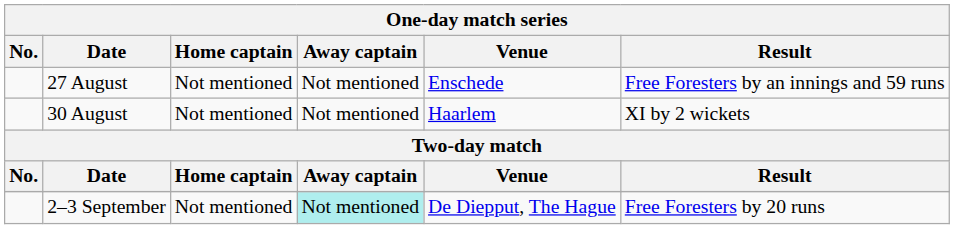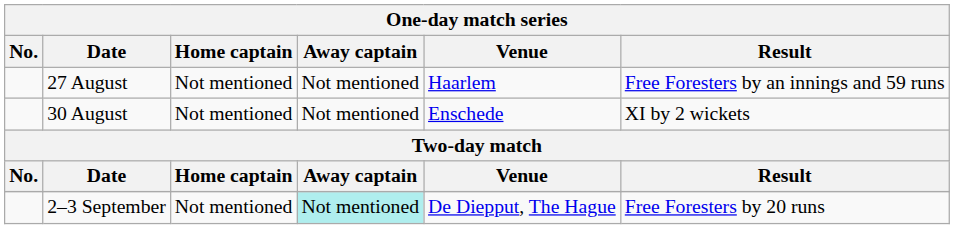 <table class="wikitable">
 <tr>
 <th colspan="9">One-day match series</th>
 </tr>
 <tr>
 <th>No.</th>
 <th>Date</th>
 <th>Home captain</th>
 <th>Away captain</th>
 <th>Venue</th>
 <th>Result</th>
 </tr>
 <tr>
 <td></td>
 <td>27 August</td>
 <td>Not mentioned</td>
 <td>Not mentioned</td>
-<td><a href='#'>Enschede</a></td>
+<td><a href='#'>Haarlem</a></td>
 <td><a href='#'>Free Foresters</a> by an innings and 59 runs</td>
 </tr>
 <tr>
 <td></td>
 <td>30 August</td>
 <td>Not mentioned</td>
 <td>Not mentioned</td>
-<td><a href='#'>Haarlem</a></td>
+<td><a href='#'>Enschede</a></td>
 <td> XI by 2 wickets</td>
 </tr>
 <tr>
 <th colspan="9">Two-day match</th>
 </tr>
 <tr>
 <th>No.</th>
 <th>Date</th>
 <th>Home captain</th>
 <th>Away captain</th>
 <th>Venue</th>
 <th>Result</th>
 </tr>
 <tr>
 </tr>
 <tr>
 <td></td>
 <td>2–3 September</td>
 <td>Not mentioned</td>
 <td style="background: paleturquoise;">Not mentioned</td>
 <td><a href='#'>De Diepput</a>, <a href='#'>The Hague</a></td>
 <td><a href='#'>Free Foresters</a> by 20 runs</td>
 </tr>
 </table>
